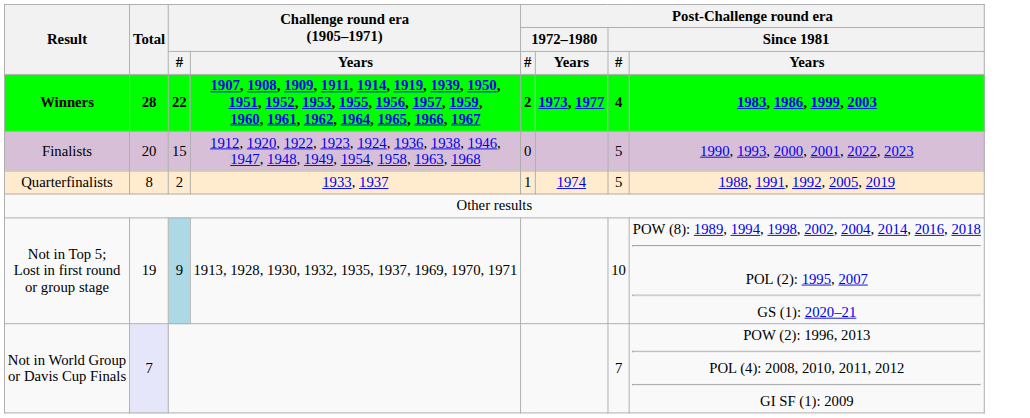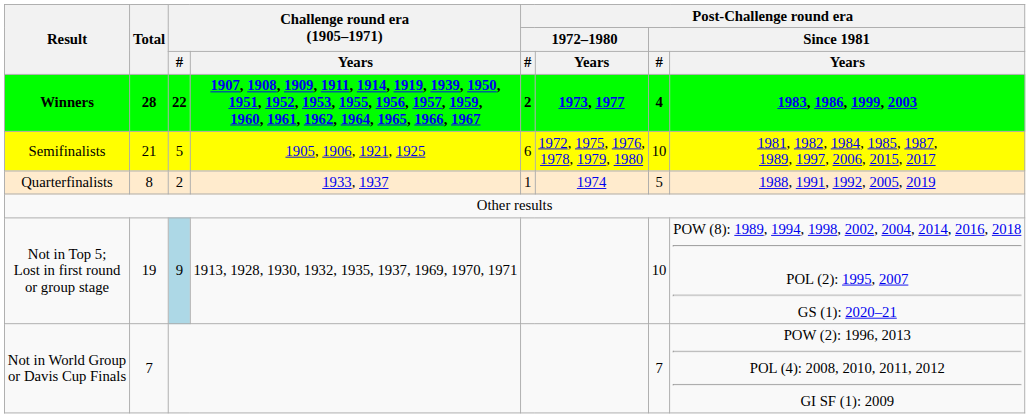 <table class="wikitable" style="text-align:center">
 <tr>
 <th rowspan=3>Result</th>
 <th rowspan=3>Total</th>
 <th rowspan=2 colspan=2>Challenge round era<br> (1905–1971)</th>
 <th colspan=4>Post-Challenge round era</th>
 </tr>
 <tr>
 <th colspan=2>1972–1980</th>
 <th colspan=2>Since 1981</th>
 </tr>
 <tr>
 <th>#</th>
 <th>Years</th>
 <th>#</th>
 <th>Years</th>
 <th>#</th>
 <th>Years</th>
 </tr>
 <tr style=font-weight:bold>
 <td bgcolor=00ff00>Winners</td>
 <td bgcolor=00ff00>28</td>
 <td bgcolor=00ff00>22</td>
 <td bgcolor=00ff00><a href='#'>1907</a>, <a href='#'>1908</a>, <a href='#'>1909</a>, <a href='#'>1911</a>, <a href='#'>1914</a>, <a href='#'>1919</a>, <a href='#'>1939</a>, <a href='#'>1950</a>, <br><a href='#'>1951</a>, <a href='#'>1952</a>, <a href='#'>1953</a>, <a href='#'>1955</a>, <a href='#'>1956</a>, <a href='#'>1957</a>, <a href='#'>1959</a>,<br> <a href='#'>1960</a>, <a href='#'>1961</a>, <a href='#'>1962</a>, <a href='#'>1964</a>, <a href='#'>1965</a>, <a href='#'>1966</a>, <a href='#'>1967</a></td>
 <td bgcolor=00ff00>2</td>
 <td bgcolor=00ff00><a href='#'>1973</a>, <a href='#'>1977</a></td>
 <td bgcolor=00ff00>4</td>
 <td bgcolor=00ff00><a href='#'>1983</a>, <a href='#'>1986</a>, <a href='#'>1999</a>, <a href='#'>2003</a></td>
 </tr>
 <tr>
-<td bgcolor=d8bfd8>Finalists</td>
-<td bgcolor=d8bfd8>20</td>
-<td bgcolor=d8bfd8>15</td>
-<td bgcolor=d8bfd8><a href='#'>1912</a>, <a href='#'>1920</a>, <a href='#'>1922</a>, <a href='#'>1923</a>, <a href='#'>1924</a>, <a href='#'>1936</a>, <a href='#'>1938</a>, <a href='#'>1946</a>,<br><a href='#'>1947</a>, <a href='#'>1948</a>, <a href='#'>1949</a>, <a href='#'>1954</a>, <a href='#'>1958</a>, <a href='#'>1963</a>, <a href='#'>1968</a></td>
-<td bgcolor=d8bfd8>0</td>
-<td bgcolor=d8bfd8></td>
-<td bgcolor=d8bfd8>5</td>
-<td bgcolor=d8bfd8><a href='#'>1990</a>, <a href='#'>1993</a>, <a href='#'>2000</a>, <a href='#'>2001</a>, <a href='#'>2022</a>, <a href='#'>2023</a></td>
+<td bgcolor=yellow>Semifinalists</td>
+<td bgcolor=yellow>21</td>
+<td bgcolor=yellow>5</td>
+<td bgcolor=yellow><a href='#'>1905</a>, <a href='#'>1906</a>, <a href='#'>1921</a>, <a href='#'>1925</a></td>
+<td bgcolor=yellow>6</td>
+<td bgcolor=yellow><a href='#'>1972</a>, <a href='#'>1975</a>, <a href='#'>1976</a>, <br><a href='#'>1978</a>, <a href='#'>1979</a>, <a href='#'>1980</a></td>
+<td bgcolor=yellow>10</td>
+<td bgcolor=yellow><a href='#'>1981</a>, <a href='#'>1982</a>, <a href='#'>1984</a>, <a href='#'>1985</a>, <a href='#'>1987</a>,<br> <a href='#'>1989</a>, <a href='#'>1997</a>, <a href='#'>2006</a>, <a href='#'>2015</a>, <a href='#'>2017</a></td>
 </tr>
 <tr>
 <td bgcolor=ffebcd>Quarterfinalists</td>
 <td bgcolor=ffebcd>8</td>
 <td bgcolor=ffebcd>2</td>
 <td bgcolor=ffebcd><a href='#'>1933</a>, <a href='#'>1937</a></td>
 <td bgcolor=ffebcd>1</td>
 <td bgcolor=ffebcd><a href='#'>1974</a></td>
 <td bgcolor=ffebcd>5</td>
 <td bgcolor=ffebcd><a href='#'>1988</a>, <a href='#'>1991</a>, <a href='#'>1992</a>, <a href='#'>2005</a>, <a href='#'>2019</a></td>
 </tr>
 <tr>
 <td colspan=8>Other results</td>
 </tr>
 <tr>
 <td>Not in Top 5; <br>Lost in first round <br>or group stage</td>
 <td>19</td>
 <td style="background: lightblue;">9</td>
 <td>1913, 1928, 1930, 1932, 1935, 1937, 1969, 1970, 1971</td>
 <td colspan=2></td>
 <td>10</td>
 <td>POW (8): <a href='#'>1989</a>, <a href='#'>1994</a>,  <a href='#'>1998</a>, <a href='#'>2002</a>, <a href='#'>2004</a>, <a href='#'>2014</a>, <a href='#'>2016</a>, <a href='#'>2018</a><br><hr><br>POL (2): <a href='#'>1995</a>, <a href='#'>2007</a> <hr>GS (1): <a href='#'>2020–21</a></td>
 </tr>
 <tr>
 <td>Not in World Group<br> or Davis Cup Finals</td>
-<td style="background: lavender;">7</td>
+<td>7</td>
 <td colspan=2></td>
 <td colspan=2></td>
 <td>7</td>
 <td>POW (2): 1996, 2013<hr> POL (4): 2008, 2010, 2011, 2012 <hr> GI SF (1): 2009</td>
 </tr>
 </table>
